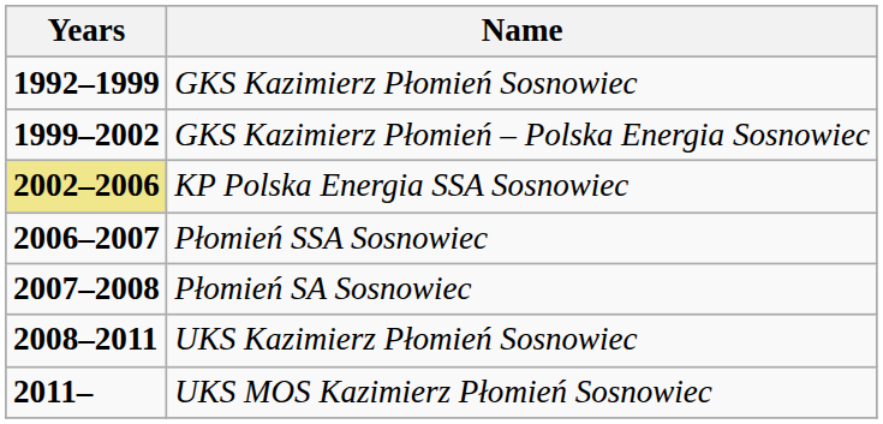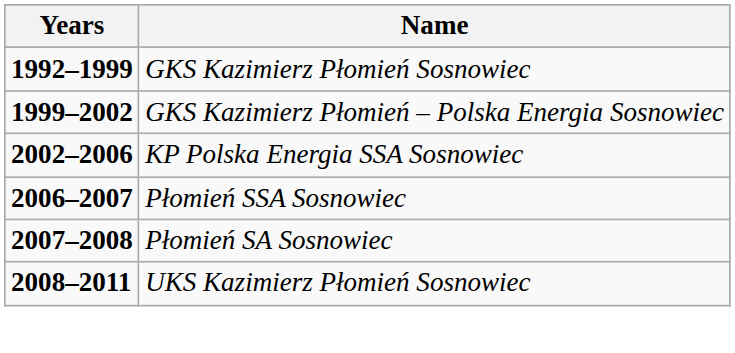 <table class="wikitable" style="font-size:100%">
 <tr>
 <th>Years</th>
 <th>Name</th>
 </tr>
 <tr>
 <td><strong>1992–1999</strong></td>
 <td><em>GKS Kazimierz Płomień Sosnowiec</em></td>
 </tr>
 <tr>
 <td><strong>1999–2002</strong></td>
 <td><em>GKS Kazimierz Płomień – Polska Energia Sosnowiec</em></td>
 </tr>
 <tr>
-<td style="background: khaki;"><strong>2002–2006</strong></td>
+<td><strong>2002–2006</strong></td>
 <td><em>KP Polska Energia SSA Sosnowiec</em></td>
 </tr>
 <tr>
 <td><strong>2006–2007</strong></td>
 <td><em>Płomień SSA Sosnowiec</em></td>
 </tr>
 <tr>
 <td><strong>2007–2008</strong></td>
 <td><em>Płomień SA Sosnowiec</em></td>
 </tr>
 <tr>
 <td><strong>2008–2011</strong></td>
 <td><em>UKS Kazimierz Płomień Sosnowiec</em></td>
 </tr>
-<tr>
-<td><strong>2011–</strong></td>
-<td><em>UKS MOS Kazimierz Płomień Sosnowiec</em></td>
-</tr>
 </table>
